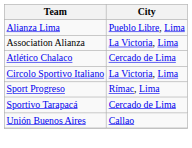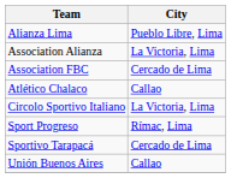 <table class="wikitable sortable">
 <tr>
 <th>Team</th>
 <th>City</th>
 </tr>
 <tr>
 <td><a href='#'>Alianza Lima</a></td>
 <td><a href='#'>Pueblo Libre</a>, <a href='#'>Lima</a></td>
 </tr>
 <tr>
 <td>Association Alianza</td>
 <td><a href='#'>La Victoria</a>, <a href='#'>Lima</a></td>
 </tr>
 <tr>
+<td><a href='#'>Association FBC</a></td>
+<td><a href='#'>Cercado de Lima</a></td>
+</tr>
+<tr>
 <td><a href='#'>Atlético Chalaco</a></td>
-<td><a href='#'>Cercado de Lima</a></td>
+<td><a href='#'>Callao</a></td>
 </tr>
 <tr>
 <td><a href='#'>Circolo Sportivo Italiano</a></td>
 <td><a href='#'>La Victoria</a>, <a href='#'>Lima</a></td>
 </tr>
 <tr>
 <td><a href='#'>Sport Progreso</a></td>
 <td><a href='#'>Rímac</a>, <a href='#'>Lima</a></td>
 </tr>
 <tr>
 <td><a href='#'>Sportivo Tarapacá</a></td>
 <td><a href='#'>Cercado de Lima</a></td>
 </tr>
 <tr>
 <td><a href='#'>Unión Buenos Aires</a></td>
 <td><a href='#'>Callao</a></td>
 </tr>
 <tr>
 </tr>
 </table>
